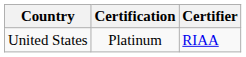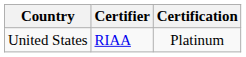 <table class="wikitable">
 <tr>
 <th>Country</th>
+<th>Certifier</th>
 <th>Certification</th>
-<th>Certifier</th>
 </tr>
 <tr>
 <td>United States</td>
+<td><a href='#'>RIAA</a></td>
 <td align="center">Platinum</td>
-<td><a href='#'>RIAA</a></td>
 </tr>
 </table>
